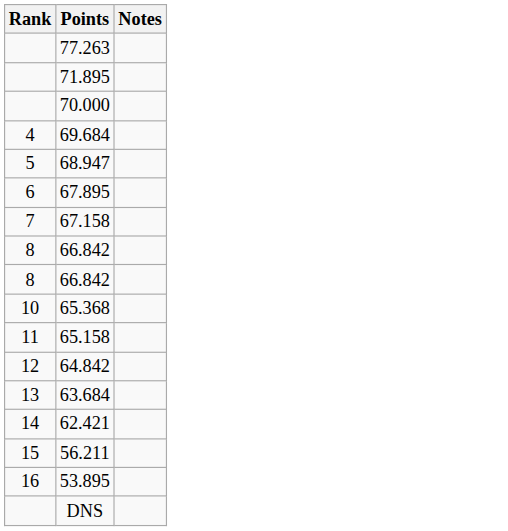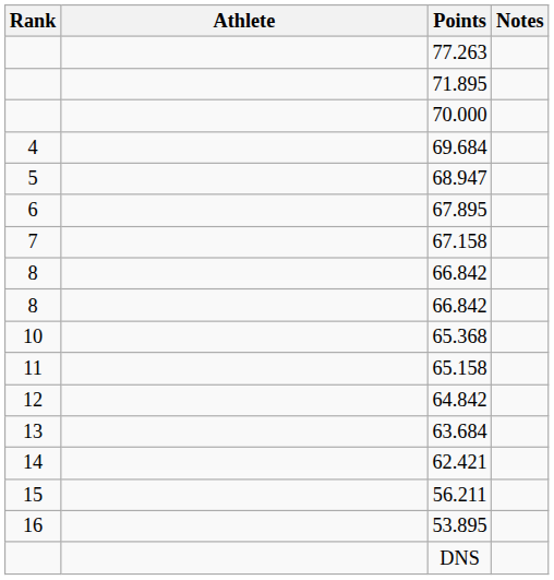 <table class="wikitable" style="text-align:center">
 <tr>
 <th>Rank</th>
+<th Style="width:18em">Athlete</th>
 <th>Points</th>
 <th>Notes</th>
 </tr>
 <tr>
 <td></td>
+<td style="text-align:left"></td>
 <td>77.263</td>
 <td></td>
 </tr>
 <tr>
 <td></td>
+<td style="text-align:left"></td>
 <td>71.895</td>
 <td></td>
 </tr>
 <tr>
 <td></td>
+<td style="text-align:left"></td>
 <td>70.000</td>
 <td></td>
 </tr>
 <tr>
 <td>4</td>
+<td style="text-align:left"></td>
 <td>69.684</td>
 <td></td>
 </tr>
 <tr>
 <td>5</td>
+<td style="text-align:left"></td>
 <td>68.947</td>
 <td></td>
 </tr>
 <tr>
 <td>6</td>
+<td style="text-align:left"></td>
 <td>67.895</td>
 <td></td>
 </tr>
 <tr>
 <td>7</td>
+<td style="text-align:left"></td>
 <td>67.158</td>
 <td></td>
 </tr>
 <tr>
 <td>8</td>
+<td style="text-align:left"></td>
 <td>66.842</td>
 <td></td>
 </tr>
 <tr>
 <td>8</td>
+<td style="text-align:left"></td>
 <td>66.842</td>
 <td></td>
 </tr>
 <tr>
 <td>10</td>
+<td style="text-align:left"></td>
 <td>65.368</td>
 <td></td>
 </tr>
 <tr>
 <td>11</td>
+<td style="text-align:left"></td>
 <td>65.158</td>
 <td></td>
 </tr>
 <tr>
 <td>12</td>
+<td style="text-align:left"></td>
 <td>64.842</td>
 <td></td>
 </tr>
 <tr>
 <td>13</td>
+<td style="text-align:left"></td>
 <td>63.684</td>
 <td></td>
 </tr>
 <tr>
 <td>14</td>
+<td style="text-align:left"></td>
 <td>62.421</td>
 <td></td>
 </tr>
 <tr>
 <td>15</td>
+<td style="text-align:left"></td>
 <td>56.211</td>
 <td></td>
 </tr>
 <tr>
 <td>16</td>
+<td style="text-align:left"></td>
 <td>53.895</td>
 <td></td>
 </tr>
 <tr>
 <td></td>
+<td style="text-align:left"></td>
 <td>DNS</td>
 <td></td>
 </tr>
 </table>
